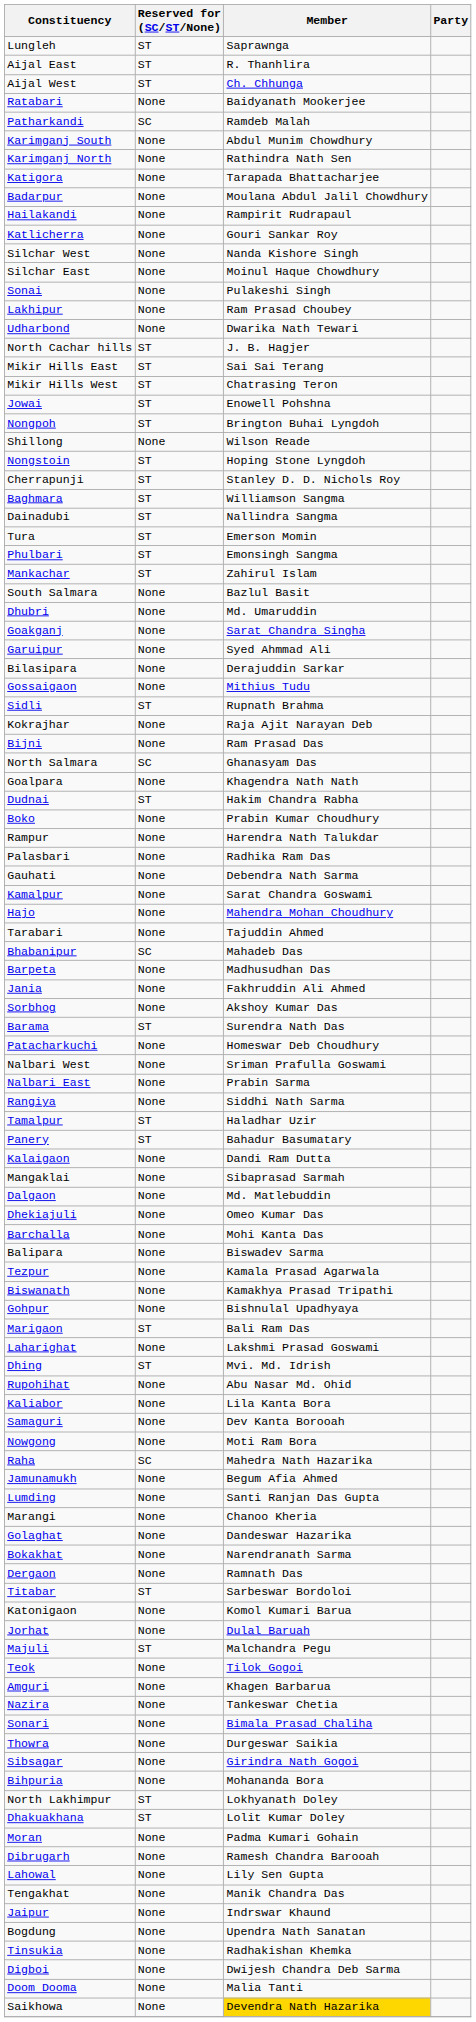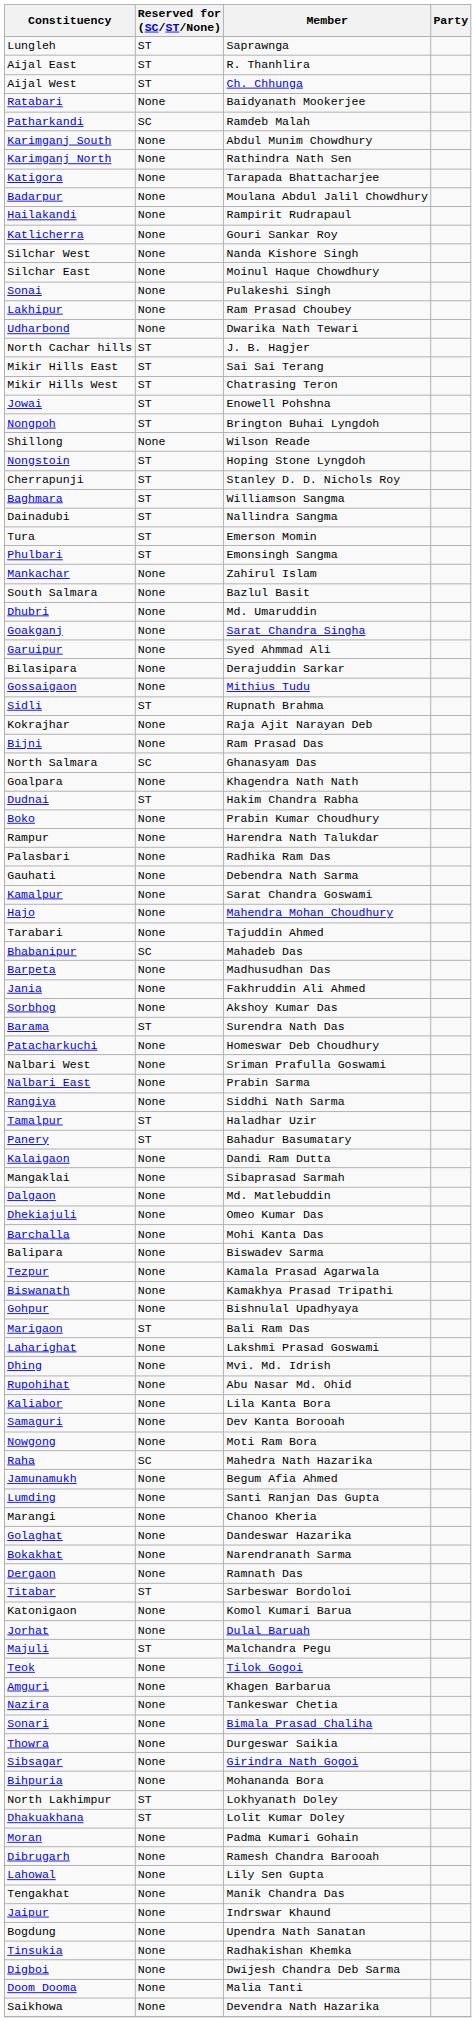 <table class="wikitable sortable">
 <tr>
 <th>Constituency</th>
 <th>Reserved for<br>(<a href='#'>SC</a>/<a href='#'>ST</a>/None)</th>
 <th>Member</th>
 <th colspan=2>Party</th>
 </tr>
 <tr>
 <td>Lungleh</td>
 <td>ST</td>
 <td>Saprawnga</td>
 <td></td>
 </tr>
 <tr>
 <td>Aijal East</td>
 <td>ST</td>
 <td>R. Thanhlira</td>
 <td></td>
 </tr>
 <tr>
 <td>Aijal West</td>
 <td>ST</td>
 <td><a href='#'>Ch. Chhunga</a></td>
 <td></td>
 </tr>
 <tr>
 <td><a href='#'>Ratabari</a></td>
 <td>None</td>
 <td>Baidyanath Mookerjee</td>
 <td></td>
 </tr>
 <tr>
 <td><a href='#'>Patharkandi</a></td>
 <td>SC</td>
 <td>Ramdeb Malah</td>
 <td></td>
 </tr>
 <tr>
 <td><a href='#'>Karimganj South</a></td>
 <td>None</td>
 <td>Abdul Munim Chowdhury</td>
 <td></td>
 </tr>
 <tr>
 <td><a href='#'>Karimganj North</a></td>
 <td>None</td>
 <td>Rathindra Nath Sen</td>
 <td></td>
 </tr>
 <tr>
 <td><a href='#'>Katigora</a></td>
 <td>None</td>
 <td>Tarapada Bhattacharjee</td>
 <td></td>
 </tr>
 <tr>
 <td><a href='#'>Badarpur</a></td>
 <td>None</td>
 <td>Moulana Abdul Jalil Chowdhury</td>
 <td></td>
 </tr>
 <tr>
 <td><a href='#'>Hailakandi</a></td>
 <td>None</td>
 <td>Rampirit Rudrapaul</td>
 <td></td>
 </tr>
 <tr>
 <td><a href='#'>Katlicherra</a></td>
 <td>None</td>
 <td>Gouri Sankar Roy</td>
 <td></td>
 </tr>
 <tr>
 <td>Silchar West</td>
 <td>None</td>
 <td>Nanda Kishore Singh</td>
 <td></td>
 </tr>
 <tr>
 <td>Silchar East</td>
 <td>None</td>
 <td>Moinul Haque Chowdhury</td>
 <td></td>
 </tr>
 <tr>
 <td><a href='#'>Sonai</a></td>
 <td>None</td>
 <td>Pulakeshi Singh</td>
 <td></td>
 </tr>
 <tr>
 <td><a href='#'>Lakhipur</a></td>
 <td>None</td>
 <td>Ram Prasad Choubey</td>
 <td></td>
 </tr>
 <tr>
 <td><a href='#'>Udharbond</a></td>
 <td>None</td>
 <td>Dwarika Nath Tewari</td>
 <td></td>
 </tr>
 <tr>
 <td>North Cachar hills</td>
 <td>ST</td>
 <td>J. B. Hagjer</td>
 <td></td>
 </tr>
 <tr>
 <td>Mikir Hills East</td>
 <td>ST</td>
 <td>Sai Sai Terang</td>
 <td></td>
 </tr>
 <tr>
 <td>Mikir Hills West</td>
 <td>ST</td>
 <td>Chatrasing Teron</td>
 <td></td>
 </tr>
 <tr>
 <td><a href='#'>Jowai</a></td>
 <td>ST</td>
 <td>Enowell Pohshna</td>
 <td></td>
 </tr>
 <tr>
 <td><a href='#'>Nongpoh</a></td>
 <td>ST</td>
 <td>Brington Buhai Lyngdoh</td>
 <td></td>
 </tr>
 <tr>
 <td>Shillong</td>
 <td>None</td>
 <td>Wilson Reade</td>
 <td></td>
 </tr>
 <tr>
 <td><a href='#'>Nongstoin</a></td>
 <td>ST</td>
 <td>Hoping Stone Lyngdoh</td>
 <td></td>
 </tr>
 <tr>
 <td>Cherrapunji</td>
 <td>ST</td>
 <td>Stanley D. D. Nichols Roy</td>
 <td></td>
 </tr>
 <tr>
 <td><a href='#'>Baghmara</a></td>
 <td>ST</td>
 <td>Williamson Sangma</td>
 <td></td>
 </tr>
 <tr>
 <td>Dainadubi</td>
 <td>ST</td>
 <td>Nallindra Sangma</td>
 <td></td>
 </tr>
 <tr>
 <td>Tura</td>
 <td>ST</td>
 <td>Emerson Momin</td>
 <td></td>
 </tr>
 <tr>
 <td><a href='#'>Phulbari</a></td>
 <td>ST</td>
 <td>Emonsingh Sangma</td>
 <td></td>
 </tr>
 <tr>
 <td><a href='#'>Mankachar</a></td>
-<td>ST</td>
+<td>None</td>
 <td>Zahirul Islam</td>
 <td></td>
 </tr>
 <tr>
 <td>South Salmara</td>
 <td>None</td>
 <td>Bazlul Basit</td>
 <td></td>
 </tr>
 <tr>
 <td><a href='#'>Dhubri</a></td>
 <td>None</td>
 <td>Md. Umaruddin</td>
 <td></td>
 </tr>
 <tr>
 <td><a href='#'>Goakganj</a></td>
 <td>None</td>
 <td><a href='#'>Sarat Chandra Singha</a></td>
 <td></td>
 </tr>
 <tr>
 <td><a href='#'>Garuipur</a></td>
 <td>None</td>
 <td>Syed Ahmmad Ali</td>
 <td></td>
 </tr>
 <tr>
 <td>Bilasipara</td>
 <td>None</td>
 <td>Derajuddin Sarkar</td>
 <td></td>
 </tr>
 <tr>
 <td><a href='#'>Gossaigaon</a></td>
 <td>None</td>
 <td><a href='#'>Mithius Tudu</a></td>
 <td></td>
 </tr>
 <tr>
 <td><a href='#'>Sidli</a></td>
 <td>ST</td>
 <td>Rupnath Brahma</td>
 <td></td>
 </tr>
 <tr>
 <td>Kokrajhar</td>
 <td>None</td>
 <td>Raja Ajit Narayan Deb</td>
 <td></td>
 </tr>
 <tr>
 <td><a href='#'>Bijni</a></td>
 <td>None</td>
 <td>Ram Prasad Das</td>
 <td></td>
 </tr>
 <tr>
 <td>North Salmara</td>
 <td>SC</td>
 <td>Ghanasyam Das</td>
 <td></td>
 </tr>
 <tr>
 <td>Goalpara</td>
 <td>None</td>
 <td>Khagendra Nath Nath</td>
 <td></td>
 </tr>
 <tr>
 <td><a href='#'>Dudnai</a></td>
 <td>ST</td>
 <td>Hakim Chandra Rabha</td>
 <td></td>
 </tr>
 <tr>
 <td><a href='#'>Boko</a></td>
 <td>None</td>
 <td>Prabin Kumar Choudhury</td>
 <td></td>
 </tr>
 <tr>
 <td>Rampur</td>
 <td>None</td>
 <td>Harendra Nath Talukdar</td>
 <td></td>
 </tr>
 <tr>
 <td>Palasbari</td>
 <td>None</td>
 <td>Radhika Ram Das</td>
 <td></td>
 </tr>
 <tr>
 <td>Gauhati</td>
 <td>None</td>
 <td>Debendra Nath Sarma</td>
 <td></td>
 </tr>
 <tr>
 <td><a href='#'>Kamalpur</a></td>
 <td>None</td>
 <td>Sarat Chandra Goswami</td>
 <td></td>
 </tr>
 <tr>
 <td><a href='#'>Hajo</a></td>
 <td>None</td>
 <td><a href='#'>Mahendra Mohan Choudhury</a></td>
 <td></td>
 </tr>
 <tr>
 <td>Tarabari</td>
 <td>None</td>
 <td>Tajuddin Ahmed</td>
 <td></td>
 </tr>
 <tr>
 <td><a href='#'>Bhabanipur</a></td>
 <td>SC</td>
 <td>Mahadeb Das</td>
 <td></td>
 </tr>
 <tr>
 <td><a href='#'>Barpeta</a></td>
 <td>None</td>
 <td>Madhusudhan Das</td>
 <td></td>
 </tr>
 <tr>
 <td><a href='#'>Jania</a></td>
 <td>None</td>
 <td>Fakhruddin Ali Ahmed</td>
 <td></td>
 </tr>
 <tr>
 <td><a href='#'>Sorbhog</a></td>
 <td>None</td>
 <td>Akshoy Kumar Das</td>
 <td></td>
 </tr>
 <tr>
 <td><a href='#'>Barama</a></td>
 <td>ST</td>
 <td>Surendra Nath Das</td>
 <td></td>
 </tr>
 <tr>
 <td><a href='#'>Patacharkuchi</a></td>
 <td>None</td>
 <td>Homeswar Deb Choudhury</td>
 <td></td>
 </tr>
 <tr>
 <td>Nalbari West</td>
 <td>None</td>
 <td>Sriman Prafulla Goswami</td>
 <td></td>
 </tr>
 <tr>
 <td><a href='#'>Nalbari East</a></td>
 <td>None</td>
 <td>Prabin Sarma</td>
 <td></td>
 </tr>
 <tr>
 <td><a href='#'>Rangiya</a></td>
 <td>None</td>
 <td>Siddhi Nath Sarma</td>
 <td></td>
 </tr>
 <tr>
 <td><a href='#'>Tamalpur</a></td>
 <td>ST</td>
 <td>Haladhar Uzir</td>
 <td></td>
 </tr>
 <tr>
 <td><a href='#'>Panery</a></td>
 <td>ST</td>
 <td>Bahadur Basumatary</td>
 <td></td>
 </tr>
 <tr>
 <td><a href='#'>Kalaigaon</a></td>
 <td>None</td>
 <td>Dandi Ram Dutta</td>
 <td></td>
 </tr>
 <tr>
 <td>Mangaklai</td>
 <td>None</td>
 <td>Sibaprasad Sarmah</td>
 <td></td>
 </tr>
 <tr>
 <td><a href='#'>Dalgaon</a></td>
 <td>None</td>
 <td>Md. Matlebuddin</td>
 <td></td>
 </tr>
 <tr>
 <td><a href='#'>Dhekiajuli</a></td>
 <td>None</td>
 <td>Omeo Kumar Das</td>
 <td></td>
 </tr>
 <tr>
 <td><a href='#'>Barchalla</a></td>
 <td>None</td>
 <td>Mohi Kanta Das</td>
 <td></td>
 </tr>
 <tr>
 <td>Balipara</td>
 <td>None</td>
 <td>Biswadev Sarma</td>
 <td></td>
 </tr>
 <tr>
 <td><a href='#'>Tezpur</a></td>
 <td>None</td>
 <td>Kamala Prasad Agarwala</td>
 <td></td>
 </tr>
 <tr>
 <td><a href='#'>Biswanath</a></td>
 <td>None</td>
 <td>Kamakhya Prasad Tripathi</td>
 <td></td>
 </tr>
 <tr>
 <td><a href='#'>Gohpur</a></td>
 <td>None</td>
 <td>Bishnulal Upadhyaya</td>
 <td></td>
 </tr>
 <tr>
 <td><a href='#'>Marigaon</a></td>
 <td>ST</td>
 <td>Bali Ram Das</td>
 <td></td>
 </tr>
 <tr>
 <td><a href='#'>Laharighat</a></td>
 <td>None</td>
 <td>Lakshmi Prasad Goswami</td>
 <td></td>
 </tr>
 <tr>
 <td><a href='#'>Dhing</a></td>
-<td>ST</td>
+<td>None</td>
 <td>Mvi. Md. Idrish</td>
 <td></td>
 </tr>
 <tr>
 <td><a href='#'>Rupohihat</a></td>
 <td>None</td>
 <td>Abu Nasar Md. Ohid</td>
 <td></td>
 </tr>
 <tr>
 <td><a href='#'>Kaliabor</a></td>
 <td>None</td>
 <td>Lila Kanta Bora</td>
 <td></td>
 </tr>
 <tr>
 <td><a href='#'>Samaguri</a></td>
 <td>None</td>
 <td>Dev Kanta Borooah</td>
 <td></td>
 </tr>
 <tr>
 <td><a href='#'>Nowgong</a></td>
 <td>None</td>
 <td>Moti Ram Bora</td>
 <td></td>
 </tr>
 <tr>
 <td><a href='#'>Raha</a></td>
 <td>SC</td>
 <td>Mahedra Nath Hazarika</td>
 <td></td>
 </tr>
 <tr>
 <td><a href='#'>Jamunamukh</a></td>
 <td>None</td>
 <td>Begum Afia Ahmed</td>
 <td></td>
 </tr>
 <tr>
 <td><a href='#'>Lumding</a></td>
 <td>None</td>
 <td>Santi Ranjan Das Gupta</td>
 <td></td>
 </tr>
 <tr>
 <td>Marangi</td>
 <td>None</td>
 <td>Chanoo Kheria</td>
 <td></td>
 </tr>
 <tr>
 <td><a href='#'>Golaghat</a></td>
 <td>None</td>
 <td>Dandeswar Hazarika</td>
 <td></td>
 </tr>
 <tr>
 <td><a href='#'>Bokakhat</a></td>
 <td>None</td>
 <td>Narendranath Sarma</td>
 <td></td>
 </tr>
 <tr>
 <td><a href='#'>Dergaon</a></td>
 <td>None</td>
 <td>Ramnath Das</td>
 <td></td>
 </tr>
 <tr>
 <td><a href='#'>Titabar</a></td>
 <td>ST</td>
 <td>Sarbeswar Bordoloi</td>
 <td></td>
 </tr>
 <tr>
 <td>Katonigaon</td>
 <td>None</td>
 <td>Komol Kumari Barua</td>
 <td></td>
 </tr>
 <tr>
 <td><a href='#'>Jorhat</a></td>
 <td>None</td>
 <td><a href='#'>Dulal Baruah</a></td>
 <td></td>
 </tr>
 <tr>
 <td><a href='#'>Majuli</a></td>
 <td>ST</td>
 <td>Malchandra Pegu</td>
 <td></td>
 </tr>
 <tr>
 <td><a href='#'>Teok</a></td>
 <td>None</td>
 <td><a href='#'>Tilok Gogoi</a></td>
 <td></td>
 </tr>
 <tr>
 <td><a href='#'>Amguri</a></td>
 <td>None</td>
 <td>Khagen Barbarua</td>
 <td></td>
 </tr>
 <tr>
 <td><a href='#'>Nazira</a></td>
 <td>None</td>
 <td>Tankeswar Chetia</td>
 <td></td>
 </tr>
 <tr>
 <td><a href='#'>Sonari</a></td>
 <td>None</td>
 <td><a href='#'>Bimala Prasad Chaliha</a></td>
 <td></td>
 </tr>
 <tr>
 <td><a href='#'>Thowra</a></td>
 <td>None</td>
 <td>Durgeswar Saikia</td>
 <td></td>
 </tr>
 <tr>
 <td><a href='#'>Sibsagar</a></td>
 <td>None</td>
 <td><a href='#'>Girindra Nath Gogoi</a></td>
 <td></td>
 </tr>
 <tr>
 <td><a href='#'>Bihpuria</a></td>
 <td>None</td>
 <td>Mohananda Bora</td>
 <td></td>
 </tr>
 <tr>
 <td>North Lakhimpur</td>
 <td>ST</td>
 <td>Lokhyanath Doley</td>
 <td></td>
 </tr>
 <tr>
 <td><a href='#'>Dhakuakhana</a></td>
 <td>ST</td>
 <td>Lolit Kumar Doley</td>
 <td></td>
 </tr>
 <tr>
 <td><a href='#'>Moran</a></td>
 <td>None</td>
 <td>Padma Kumari Gohain</td>
 <td></td>
 </tr>
 <tr>
 <td><a href='#'>Dibrugarh</a></td>
 <td>None</td>
 <td>Ramesh Chandra Barooah</td>
 <td></td>
 </tr>
 <tr>
 <td><a href='#'>Lahowal</a></td>
 <td>None</td>
 <td>Lily Sen Gupta</td>
 <td></td>
 </tr>
 <tr>
 <td>Tengakhat</td>
 <td>None</td>
 <td>Manik Chandra Das</td>
 <td></td>
 </tr>
 <tr>
 <td><a href='#'>Jaipur</a></td>
 <td>None</td>
 <td>Indrswar Khaund</td>
 <td></td>
 </tr>
 <tr>
 <td>Bogdung</td>
 <td>None</td>
 <td>Upendra Nath Sanatan</td>
 <td></td>
 </tr>
 <tr>
 <td><a href='#'>Tinsukia</a></td>
 <td>None</td>
 <td>Radhakishan Khemka</td>
 <td></td>
 </tr>
 <tr>
 <td><a href='#'>Digboi</a></td>
 <td>None</td>
 <td>Dwijesh Chandra Deb Sarma</td>
 <td></td>
 </tr>
 <tr>
 <td><a href='#'>Doom Dooma</a></td>
 <td>None</td>
 <td>Malia Tanti</td>
 <td></td>
 </tr>
 <tr>
 <td>Saikhowa</td>
 <td>None</td>
-<td style="background: gold;">Devendra Nath Hazarika</td>
+<td>Devendra Nath Hazarika</td>
 <td></td>
 </tr>
 <tr>
 </tr>
 </table>
